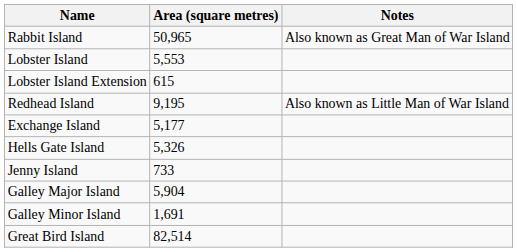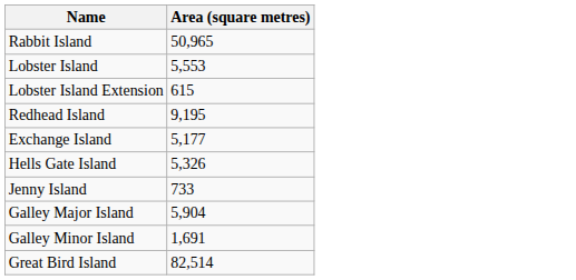 <table class="wikitable sortable">
 <tr>
 <th>Name</th>
 <th>Area (square metres)</th>
-<th>Notes</th>
 </tr>
 <tr>
 <td>Rabbit Island</td>
 <td>50,965</td>
-<td>Also known as Great Man of War Island</td>
 </tr>
 <tr>
 <td>Lobster Island</td>
 <td>5,553</td>
-<td></td>
 </tr>
 <tr>
 <td>Lobster Island Extension</td>
 <td>615</td>
-<td></td>
 </tr>
 <tr>
 <td>Redhead Island</td>
 <td>9,195</td>
-<td>Also known as Little Man of War Island</td>
 </tr>
 <tr>
 <td>Exchange Island</td>
 <td>5,177</td>
-<td></td>
 </tr>
 <tr>
 <td>Hells Gate Island</td>
 <td>5,326</td>
-<td></td>
 </tr>
 <tr>
 <td>Jenny Island</td>
 <td>733</td>
-<td></td>
 </tr>
 <tr>
 <td>Galley Major Island</td>
 <td>5,904</td>
-<td></td>
 </tr>
 <tr>
 <td>Galley Minor Island</td>
 <td>1,691</td>
-<td></td>
 </tr>
 <tr>
 <td>Great Bird Island</td>
 <td>82,514</td>
-<td></td>
 </tr>
 </table>
